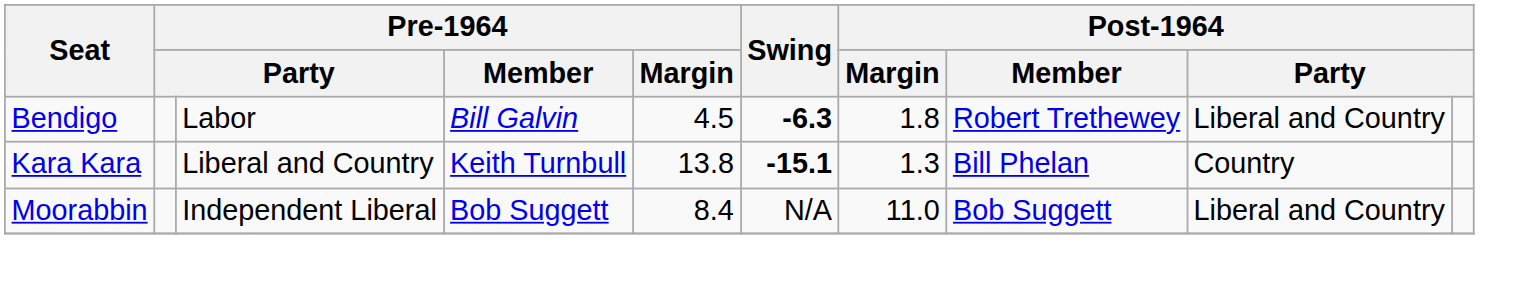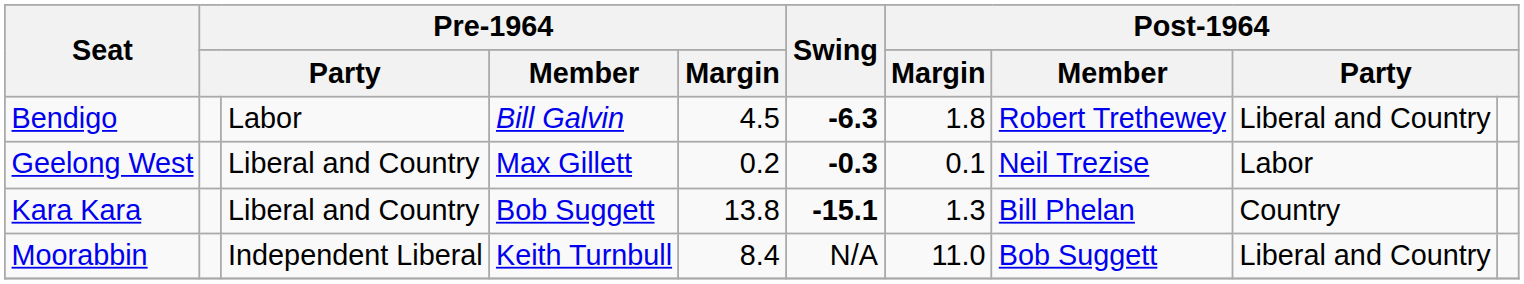 <table class="wikitable">
 <tr>
 <th rowspan=2>Seat</th>
 <th colspan=4>Pre-1964</th>
 <th rowspan=2>Swing</th>
 <th colspan=4>Post-1964</th>
 </tr>
 <tr>
 <th colspan=2>Party</th>
 <th>Member</th>
 <th>Margin</th>
 <th>Margin</th>
 <th>Member</th>
 <th colspan=2>Party</th>
 </tr>
 <tr>
 <td><a href='#'>Bendigo</a></td>
 <td> </td>
 <td>Labor</td>
 <td><em><a href='#'>Bill Galvin</a></em></td>
 <td style="text-align:right;">4.5</td>
 <td style="text-align:right;"><strong>-6.3</strong></td>
 <td style="text-align:right;">1.8</td>
 <td><a href='#'>Robert Trethewey</a></td>
 <td>Liberal and Country</td>
 <td> </td>
 </tr>
 <tr>
+<td><a href='#'>Geelong West</a></td>
+<td> </td>
+<td>Liberal and Country</td>
+<td><a href='#'>Max Gillett</a></td>
+<td style="text-align:right;">0.2</td>
+<td style="text-align:right;"><strong>-0.3</strong></td>
+<td style="text-align:right;">0.1</td>
+<td><a href='#'>Neil Trezise</a></td>
+<td>Labor</td>
+<td> </td>
+</tr>
+<tr>
 <td><a href='#'>Kara Kara</a></td>
 <td> </td>
 <td>Liberal and Country</td>
-<td><a href='#'>Keith Turnbull</a></td>
+<td><a href='#'>Bob Suggett</a></td>
 <td style="text-align:right;">13.8</td>
 <td style="text-align:right;"><strong>-15.1</strong></td>
 <td style="text-align:right;">1.3</td>
 <td><a href='#'>Bill Phelan</a></td>
 <td>Country</td>
 <td> </td>
 </tr>
 <tr>
 <td><a href='#'>Moorabbin</a></td>
 <td> </td>
 <td>Independent Liberal</td>
-<td><a href='#'>Bob Suggett</a></td>
+<td><a href='#'>Keith Turnbull</a></td>
 <td style="text-align:right;">8.4</td>
 <td style="text-align:right;">N/A</td>
 <td style="text-align:right;">11.0</td>
 <td><a href='#'>Bob Suggett</a></td>
 <td>Liberal and Country</td>
 <td> </td>
 </tr>
 <tr>
 </tr>
 </table>
